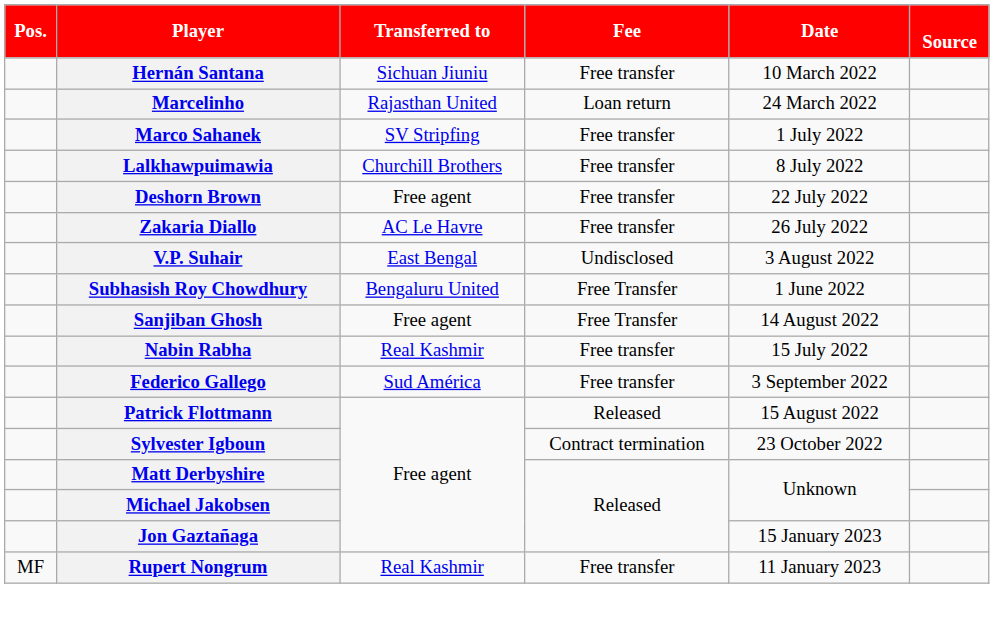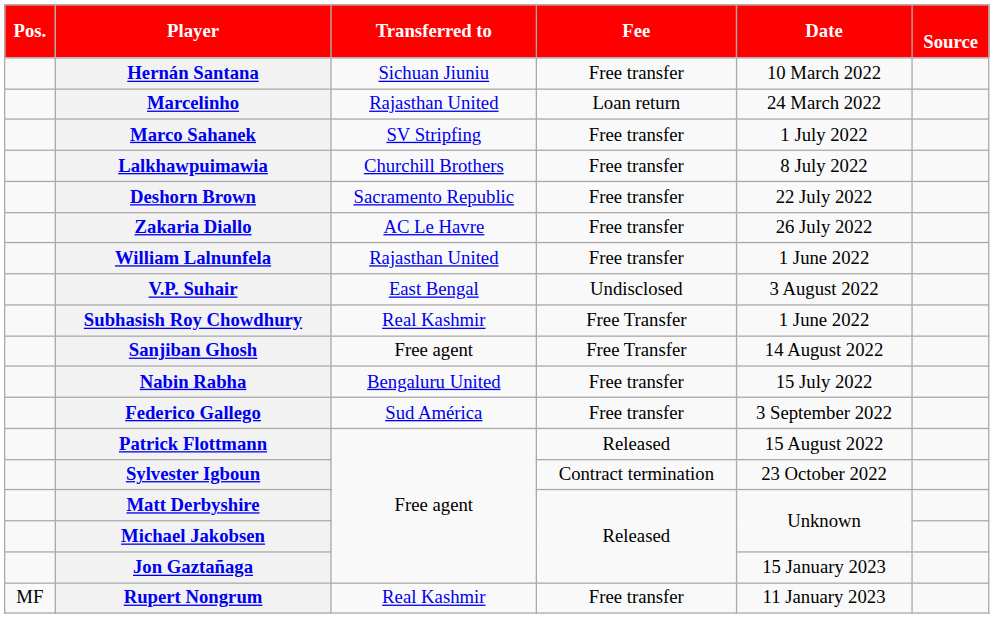 <table class="wikitable" style="text-align:center; font-size:90%; width:60%">
 <tr>
 <th style="background:#FF0000; color:white; text-align:center;">Pos.</th>
 <th style="background:#FF0000; color:white; text-align:center;">Player</th>
 <th style="background:#FF0000; color:white; text-align:center;">Transferred to</th>
 <th style="background:#FF0000; color:white; text-align:center;">Fee</th>
 <th style="background:#FF0000; color:white; text-align:center;">Date</th>
 <th style="background:#FF0000; color:white; text-align:center;"><br>Source</th>
 </tr>
 <tr>
 <td></td>
 <th scope="row"> <a href='#'>Hernán Santana</a></th>
 <td> <a href='#'>Sichuan Jiuniu</a></td>
 <td>Free transfer</td>
 <td>10 March 2022</td>
 <td></td>
 </tr>
 <tr>
 <td></td>
 <th scope="row"> <a href='#'>Marcelinho</a></th>
 <td> <a href='#'>Rajasthan United</a></td>
 <td>Loan return</td>
 <td>24 March 2022</td>
 <td></td>
 </tr>
 <tr>
 <td></td>
 <th scope="row"> <a href='#'>Marco Sahanek</a></th>
 <td> <a href='#'>SV Stripfing</a></td>
 <td>Free transfer</td>
 <td>1 July 2022</td>
 <td></td>
 </tr>
 <tr>
 <td></td>
 <th scope="row"> <a href='#'>Lalkhawpuimawia</a></th>
 <td> <a href='#'>Churchill Brothers</a></td>
 <td>Free transfer</td>
 <td>8 July 2022</td>
 <td></td>
 </tr>
 <tr>
 <td></td>
 <th scope="row"> <a href='#'>Deshorn Brown</a></th>
-<td>Free agent</td>
+<td> <a href='#'>Sacramento Republic</a></td>
 <td>Free transfer</td>
 <td>22 July 2022</td>
 <td></td>
 </tr>
 <tr>
 <td></td>
 <th scope="row"> <a href='#'>Zakaria Diallo</a></th>
 <td> <a href='#'>AC Le Havre</a></td>
 <td>Free transfer</td>
 <td>26 July 2022</td>
 <td></td>
 </tr>
 <tr>
 <td></td>
+<th scope="row"> <a href='#'>William Lalnunfela</a></th>
+<td> <a href='#'>Rajasthan United</a></td>
+<td>Free transfer</td>
+<td>1 June 2022</td>
+<td></td>
+</tr>
+<tr>
+<td></td>
 <th scope="row"> <a href='#'>V.P. Suhair</a></th>
 <td> <a href='#'>East Bengal</a></td>
 <td>Undisclosed</td>
 <td>3 August 2022</td>
 <td></td>
 </tr>
 <tr>
 <td></td>
 <th scope="row"> <a href='#'>Subhasish Roy Chowdhury</a></th>
-<td> <a href='#'>Bengaluru United</a></td>
+<td> <a href='#'>Real Kashmir</a></td>
 <td>Free Transfer</td>
 <td>1 June 2022</td>
 <td></td>
 </tr>
 <tr>
 <td></td>
 <th scope="row"> <a href='#'>Sanjiban Ghosh</a></th>
 <td>Free agent</td>
 <td>Free Transfer</td>
 <td>14 August 2022</td>
 <td></td>
 </tr>
 <tr>
 <td></td>
 <th scope="row"> <a href='#'>Nabin Rabha</a></th>
-<td> <a href='#'>Real Kashmir</a></td>
+<td> <a href='#'>Bengaluru United</a></td>
 <td>Free transfer</td>
 <td>15 July 2022</td>
 <td></td>
 </tr>
 <tr>
 <td></td>
 <th scope="row"> <a href='#'>Federico Gallego</a></th>
 <td> <a href='#'>Sud América</a></td>
 <td>Free transfer</td>
 <td>3 September 2022</td>
 <td></td>
 </tr>
 <tr>
 <td></td>
 <th scope="row"> <a href='#'>Patrick Flottmann</a></th>
 <td rowspan="5">Free agent</td>
 <td>Released</td>
 <td>15 August 2022</td>
 <td></td>
 </tr>
 <tr>
 <td></td>
 <th scope="row"> <a href='#'>Sylvester Igboun</a></th>
 <td>Contract termination</td>
 <td>23 October 2022</td>
 <td></td>
 </tr>
 <tr>
 <td></td>
 <th scope="row"> <a href='#'>Matt Derbyshire</a></th>
 <td rowspan="3">Released</td>
 <td rowspan="2">Unknown</td>
 <td></td>
 </tr>
 <tr>
 <td></td>
 <th scope="row"> <a href='#'>Michael Jakobsen</a></th>
 <td></td>
 </tr>
 <tr>
 <td></td>
 <th scope="row"> <a href='#'>Jon Gaztañaga</a></th>
 <td>15 January 2023</td>
 <td></td>
 </tr>
 <tr>
 <td>MF</td>
 <th scope="row"> <a href='#'>Rupert Nongrum</a></th>
 <td> <a href='#'>Real Kashmir</a></td>
 <td>Free transfer</td>
 <td>11 January 2023</td>
 <td></td>
 </tr>
 </table>
